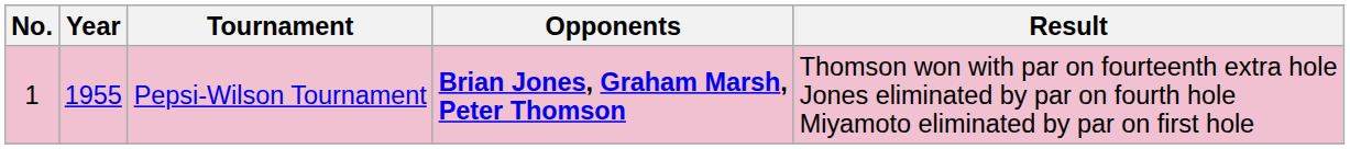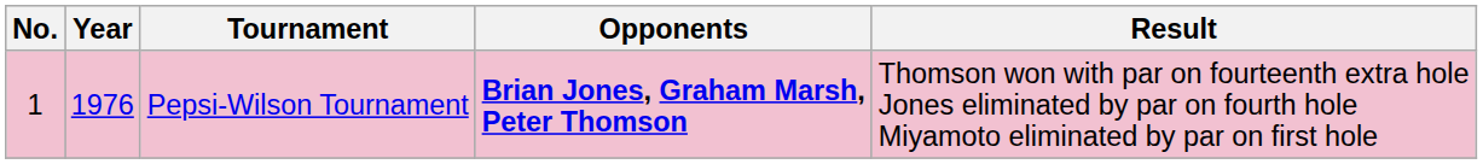 <table class="wikitable" style="font-size:95%;">
 <tr>
 <th>No.</th>
 <th>Year</th>
 <th>Tournament</th>
 <th>Opponents</th>
 <th>Result</th>
 </tr>
 <tr style="background:#F2C1D1;">
 <td align=center>1</td>
-<td><a href='#'>1955</a></td>
+<td><a href='#'>1976</a></td>
 <td><a href='#'>Pepsi-Wilson Tournament</a></td>
 <td><strong> <a href='#'>Brian Jones</a>,  <a href='#'>Graham Marsh</a>,<br> <a href='#'>Peter Thomson</a></strong></td>
 <td>Thomson won with par on fourteenth extra hole<br>Jones eliminated by par on fourth hole<br>Miyamoto eliminated by par on first hole</td>
 </tr>
 </table>
